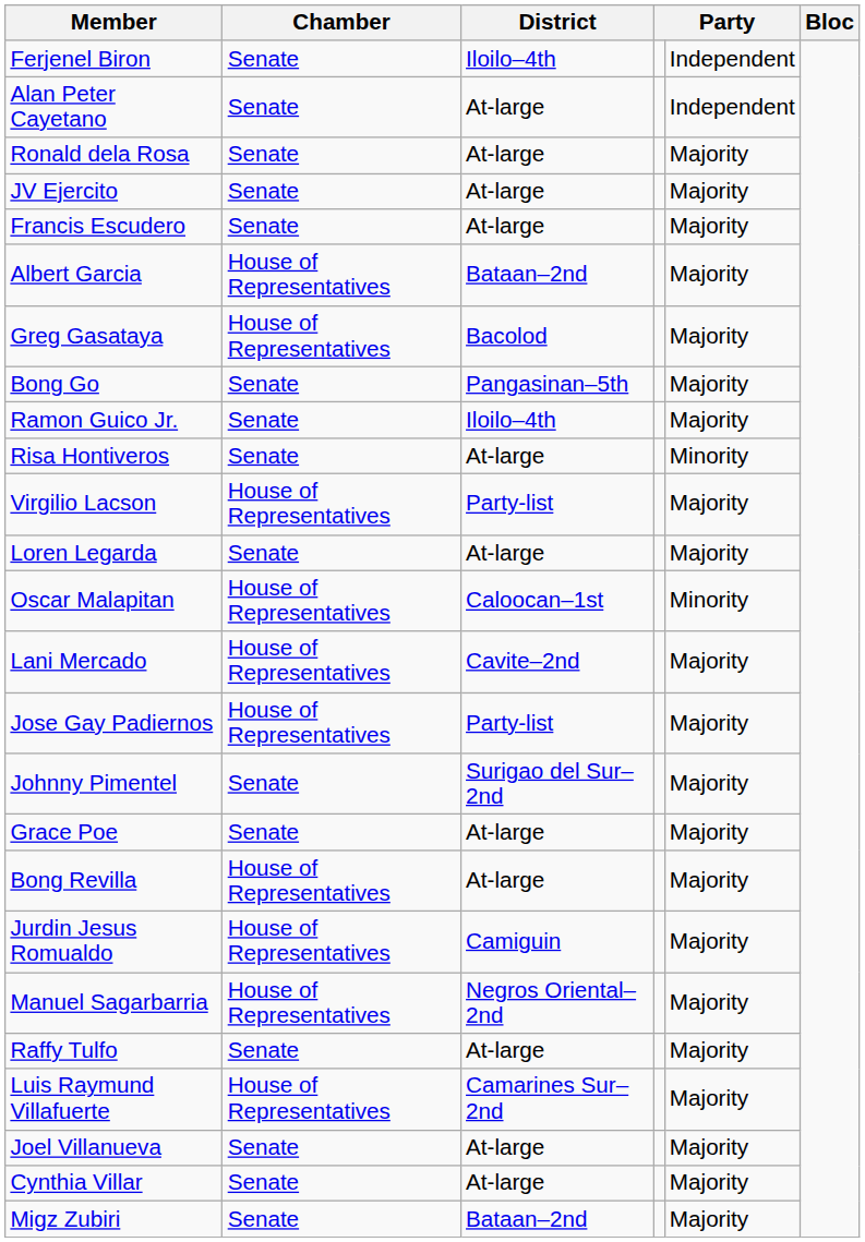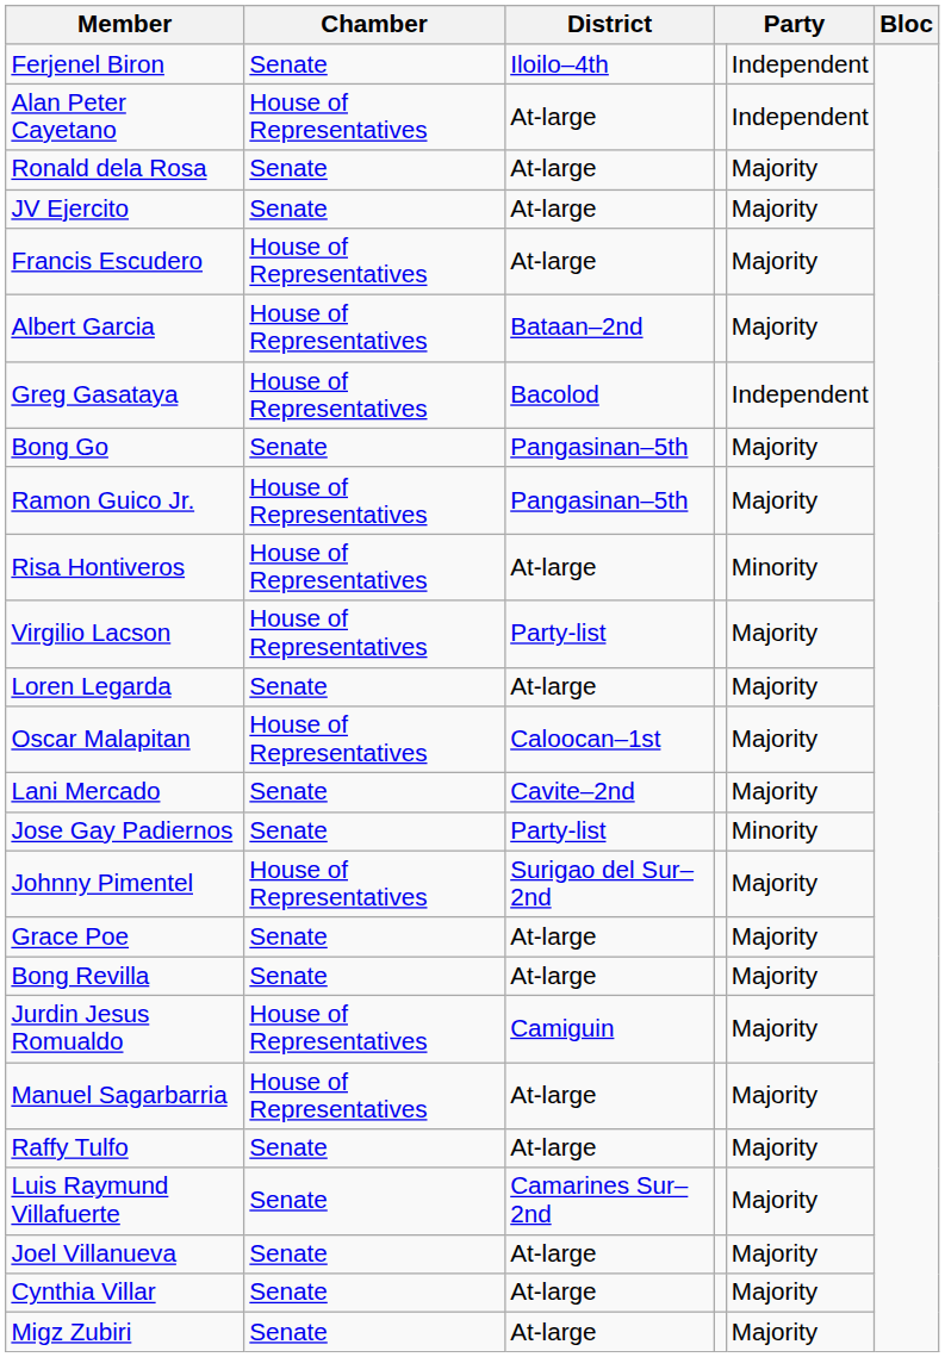 <table class="wikitable sortable">
 <tr>
 <th>Member</th>
 <th>Chamber</th>
 <th>District</th>
 <th colspan="2">Party</th>
 <th>Bloc</th>
 </tr>
 <tr>
 <td><a href='#'>Ferjenel Biron</a></td>
 <td><a href='#'>Senate</a></td>
 <td><a href='#'>Iloilo–4th</a></td>
 <td></td>
 <td>Independent</td>
 </tr>
 <tr>
 <td><a href='#'>Alan Peter Cayetano</a></td>
-<td><a href='#'>Senate</a></td>
+<td><a href='#'>House of Representatives</a></td>
 <td>At-large</td>
 <td></td>
 <td>Independent</td>
 </tr>
 <tr>
 <td><a href='#'>Ronald dela Rosa</a></td>
 <td><a href='#'>Senate</a></td>
 <td>At-large</td>
 <td></td>
 <td>Majority</td>
 </tr>
 <tr>
 <td><a href='#'>JV Ejercito</a></td>
 <td><a href='#'>Senate</a></td>
 <td>At-large</td>
 <td></td>
 <td>Majority</td>
 </tr>
 <tr>
 <td><a href='#'>Francis Escudero</a></td>
-<td><a href='#'>Senate</a></td>
+<td><a href='#'>House of Representatives</a></td>
 <td>At-large</td>
 <td></td>
 <td>Majority</td>
 </tr>
 <tr>
 <td><a href='#'>Albert Garcia</a></td>
 <td><a href='#'>House of Representatives</a></td>
 <td><a href='#'>Bataan–2nd</a></td>
 <td></td>
 <td>Majority</td>
 </tr>
 <tr>
 <td><a href='#'>Greg Gasataya</a></td>
 <td><a href='#'>House of Representatives</a></td>
 <td><a href='#'>Bacolod</a></td>
 <td></td>
-<td>Majority</td>
+<td>Independent</td>
 </tr>
 <tr>
 <td><a href='#'>Bong Go</a></td>
 <td><a href='#'>Senate</a></td>
 <td><a href='#'>Pangasinan–5th</a></td>
 <td></td>
 <td>Majority</td>
 </tr>
 <tr>
 <td><a href='#'>Ramon Guico Jr.</a></td>
-<td><a href='#'>Senate</a></td>
-<td><a href='#'>Iloilo–4th</a></td>
+<td><a href='#'>House of Representatives</a></td>
+<td><a href='#'>Pangasinan–5th</a></td>
 <td></td>
 <td>Majority</td>
 </tr>
 <tr>
 <td><a href='#'>Risa Hontiveros</a></td>
-<td><a href='#'>Senate</a></td>
+<td><a href='#'>House of Representatives</a></td>
 <td>At-large</td>
 <td></td>
 <td>Minority</td>
 </tr>
 <tr>
 <td><a href='#'>Virgilio Lacson</a></td>
 <td><a href='#'>House of Representatives</a></td>
 <td><a href='#'>Party-list</a></td>
 <td></td>
 <td>Majority</td>
 </tr>
 <tr>
 <td><a href='#'>Loren Legarda</a></td>
 <td><a href='#'>Senate</a></td>
 <td>At-large</td>
 <td></td>
 <td>Majority</td>
 </tr>
 <tr>
 <td><a href='#'>Oscar Malapitan</a></td>
 <td><a href='#'>House of Representatives</a></td>
 <td><a href='#'>Caloocan–1st</a></td>
 <td></td>
-<td>Minority</td>
+<td>Majority</td>
 </tr>
 <tr>
 <td><a href='#'>Lani Mercado</a></td>
-<td><a href='#'>House of Representatives</a></td>
+<td><a href='#'>Senate</a></td>
 <td><a href='#'>Cavite–2nd</a></td>
 <td></td>
 <td>Majority</td>
 </tr>
 <tr>
 <td><a href='#'>Jose Gay Padiernos</a></td>
-<td><a href='#'>House of Representatives</a></td>
+<td><a href='#'>Senate</a></td>
 <td><a href='#'>Party-list</a></td>
 <td></td>
-<td>Majority</td>
+<td>Minority</td>
 </tr>
 <tr>
 <td><a href='#'>Johnny Pimentel</a></td>
-<td><a href='#'>Senate</a></td>
+<td><a href='#'>House of Representatives</a></td>
 <td><a href='#'>Surigao del Sur–2nd</a></td>
 <td></td>
 <td>Majority</td>
 </tr>
 <tr>
 <td><a href='#'>Grace Poe</a></td>
 <td><a href='#'>Senate</a></td>
 <td>At-large</td>
 <td></td>
 <td>Majority</td>
 </tr>
 <tr>
 <td><a href='#'>Bong Revilla</a></td>
-<td><a href='#'>House of Representatives</a></td>
+<td><a href='#'>Senate</a></td>
 <td>At-large</td>
 <td></td>
 <td>Majority</td>
 </tr>
 <tr>
 <td><a href='#'>Jurdin Jesus Romualdo</a></td>
 <td><a href='#'>House of Representatives</a></td>
 <td><a href='#'>Camiguin</a></td>
 <td></td>
 <td>Majority</td>
 </tr>
 <tr>
 <td><a href='#'>Manuel Sagarbarria</a></td>
 <td><a href='#'>House of Representatives</a></td>
-<td><a href='#'>Negros Oriental–2nd</a></td>
+<td>At-large</td>
 <td></td>
 <td>Majority</td>
 </tr>
 <tr>
 <td><a href='#'>Raffy Tulfo</a></td>
 <td><a href='#'>Senate</a></td>
 <td>At-large</td>
 <td></td>
 <td>Majority</td>
 </tr>
 <tr>
 <td><a href='#'>Luis Raymund Villafuerte</a></td>
-<td><a href='#'>House of Representatives</a></td>
+<td><a href='#'>Senate</a></td>
 <td><a href='#'>Camarines Sur–2nd</a></td>
 <td></td>
 <td>Majority</td>
 </tr>
 <tr>
 <td><a href='#'>Joel Villanueva</a></td>
 <td><a href='#'>Senate</a></td>
 <td>At-large</td>
 <td></td>
 <td>Majority</td>
 </tr>
 <tr>
 <td><a href='#'>Cynthia Villar</a></td>
 <td><a href='#'>Senate</a></td>
 <td>At-large</td>
 <td></td>
 <td>Majority</td>
 </tr>
 <tr>
 <td><a href='#'>Migz Zubiri</a></td>
 <td><a href='#'>Senate</a></td>
-<td><a href='#'>Bataan–2nd</a></td>
+<td>At-large</td>
 <td></td>
 <td>Majority</td>
 </tr>
 </table>
